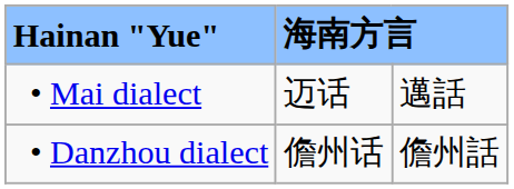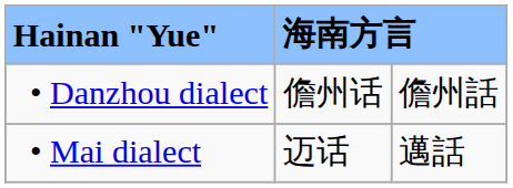 <table class="wikitable">
 <tr bgcolor="8dc0ff">
 <td><strong>Hainan "Yue"</strong></td>
 <td colspan=2><strong>海南方言</strong></td>
 </tr>
 <tr>
+<td>  • <a href='#'>Danzhou dialect</a></td>
+<td>儋州话</td>
+<td>儋州話</td>
+</tr>
+<tr>
 <td>  • <a href='#'>Mai dialect</a></td>
 <td>迈话</td>
 <td>邁話</td>
 </tr>
-<tr>
-<td>  • <a href='#'>Danzhou dialect</a></td>
-<td>儋州话</td>
-<td>儋州話</td>
-</tr>
 </table>
